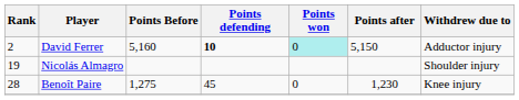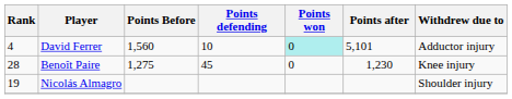 <table class="wikitable sortable">
 <tr>
 <th>Rank</th>
 <th>Player</th>
 <th>Points Before</th>
 <th style="width:110px;"><a href='#'>Points defending</a></th>
 <th style="width:70px;"><a href='#'>Points won</a></th>
 <th style="width:90px;">Points after</th>
 <th>Withdrew due to</th>
 </tr>
 <tr>
-<td>2</td>
+<td>4</td>
 <td> <a href='#'>David Ferrer</a></td>
-<td>5,160</td>
-<td><strong>10</strong></td>
+<td>1,560</td>
+<td>10</td>
 <td style="background: paleturquoise;">0</td>
-<td>5,150</td>
+<td>5,101</td>
 <td>Adductor injury</td>
+</tr>
+<tr>
+<td>28</td>
+<td> <a href='#'>Benoît Paire</a></td>
+<td>1,275</td>
+<td>45</td>
+<td>0</td>
+<td align="center">1,230</td>
+<td>Knee injury</td>
 </tr>
 <tr>
 <td>19</td>
 <td> <a href='#'>Nicolás Almagro</a></td>
 <td></td>
 <td></td>
 <td></td>
 <td></td>
 <td>Shoulder injury</td>
 </tr>
 <tr>
-<td>28</td>
-<td> <a href='#'>Benoît Paire</a></td>
-<td>1,275</td>
-<td>45</td>
-<td>0</td>
-<td align="center">1,230</td>
-<td>Knee injury</td>
-</tr>
-<tr>
 </tr>
 </table>
